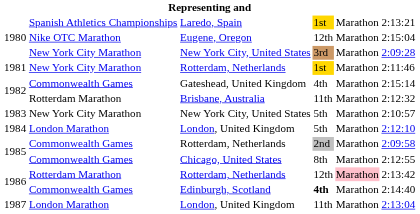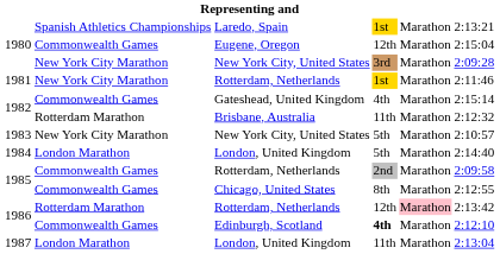 <table>
 <tr>
 <th colspan="6">Representing  and </th>
 </tr>
 <tr>
 <td rowspan=3>1980</td>
 <td><a href='#'>Spanish Athletics Championships</a></td>
 <td><a href='#'>Laredo, Spain</a></td>
 <td bgcolor="gold">1st</td>
 <td>Marathon</td>
 <td>2:13:21</td>
 </tr>
 <tr>
-<td><a href='#'>Nike OTC Marathon</a></td>
+<td><a href='#'>Commonwealth Games</a></td>
 <td><a href='#'>Eugene, Oregon</a></td>
 <td>12th</td>
 <td>Marathon</td>
 <td>2:15:04</td>
 </tr>
 <tr>
 <td><a href='#'>New York City Marathon</a></td>
 <td><a href='#'>New York City, United States</a></td>
 <td bgcolor="cc9966">3rd</td>
 <td>Marathon</td>
 <td><a href='#'>2:09:28</a></td>
 </tr>
 <tr>
 <td>1981</td>
 <td><a href='#'>New York City Marathon</a></td>
 <td><a href='#'>Rotterdam, Netherlands</a></td>
 <td bgcolor="gold">1st</td>
 <td>Marathon</td>
 <td>2:11:46</td>
 </tr>
 <tr>
 <td rowspan=2>1982</td>
 <td><a href='#'>Commonwealth Games</a></td>
 <td>Gateshead, United Kingdom</td>
 <td>4th</td>
 <td>Marathon</td>
 <td>2:15:14</td>
 </tr>
 <tr>
 <td>Rotterdam Marathon</td>
 <td><a href='#'>Brisbane, Australia</a></td>
 <td>11th</td>
 <td>Marathon</td>
 <td>2:12:32</td>
 </tr>
 <tr>
 <td>1983</td>
 <td>New York City Marathon</td>
 <td>New York City, United States</td>
 <td>5th</td>
 <td>Marathon</td>
 <td>2:10:57</td>
 </tr>
 <tr>
 <td>1984</td>
 <td><a href='#'>London Marathon</a></td>
 <td><a href='#'>London</a>, United Kingdom</td>
 <td>5th</td>
 <td>Marathon</td>
-<td><a href='#'>2:12:10</a></td>
+<td>2:14:40</td>
 </tr>
 <tr>
 <td rowspan=2>1985</td>
 <td><a href='#'>Commonwealth Games</a></td>
 <td>Rotterdam, Netherlands</td>
 <td bgcolor="silver">2nd</td>
 <td>Marathon</td>
 <td><a href='#'>2:09:58</a></td>
 </tr>
 <tr>
 <td><a href='#'>Commonwealth Games</a></td>
 <td><a href='#'>Chicago, United States</a></td>
 <td>8th</td>
 <td>Marathon</td>
 <td>2:12:55</td>
 </tr>
 <tr>
 <td rowspan=2>1986</td>
 <td><a href='#'>Rotterdam Marathon</a></td>
 <td><a href='#'>Rotterdam, Netherlands</a></td>
 <td>12th</td>
 <td style="background: pink;">Marathon</td>
 <td>2:13:42</td>
 </tr>
 <tr>
 <td><a href='#'>Commonwealth Games</a></td>
 <td><a href='#'>Edinburgh, Scotland</a></td>
 <td><strong>4th</strong></td>
 <td>Marathon</td>
-<td>2:14:40</td>
+<td><a href='#'>2:12:10</a></td>
 </tr>
 <tr>
 <td>1987</td>
 <td><a href='#'>London Marathon</a></td>
 <td><a href='#'>London</a>, United Kingdom</td>
 <td>11th</td>
 <td>Marathon</td>
 <td><a href='#'>2:13:04</a></td>
 </tr>
 </table>
